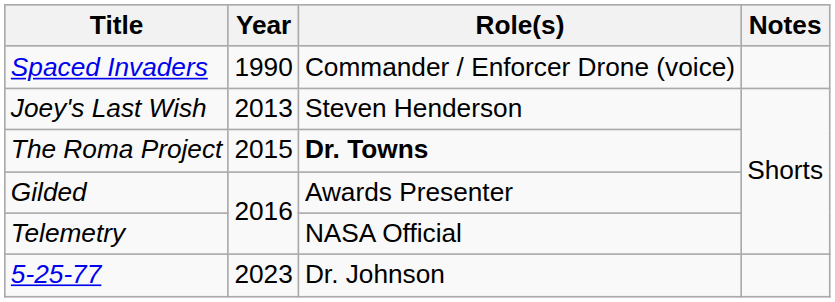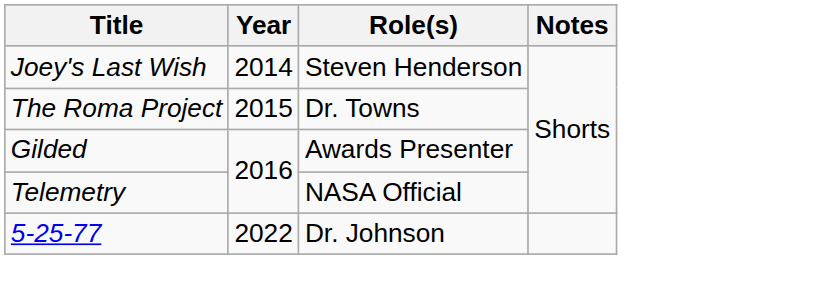 <table class="wikitable">
 <tr>
 <th>Title</th>
 <th>Year</th>
 <th>Role(s)</th>
 <th>Notes</th>
 </tr>
 <tr>
-<td><em><a href='#'>Spaced Invaders</a></em></td>
-<td>1990</td>
-<td>Commander / Enforcer Drone (voice)</td>
-<td></td>
-</tr>
-<tr>
 <td><em>Joey's Last Wish</em></td>
-<td>2013</td>
+<td>2014</td>
 <td>Steven Henderson</td>
 <td rowspan="4">Shorts</td>
 </tr>
 <tr>
 <td><em>The Roma Project</em></td>
 <td>2015</td>
-<td><strong>Dr. Towns</strong></td>
+<td>Dr. Towns</td>
 </tr>
 <tr>
 <td><em>Gilded</em></td>
 <td rowspan="2">2016</td>
 <td>Awards Presenter</td>
 </tr>
 <tr>
 <td><em>Telemetry</em></td>
 <td>NASA Official</td>
 </tr>
 <tr>
 <td><em><a href='#'>5-25-77</a></em></td>
-<td>2023</td>
+<td>2022</td>
 <td>Dr. Johnson</td>
 <td></td>
 </tr>
 </table>
